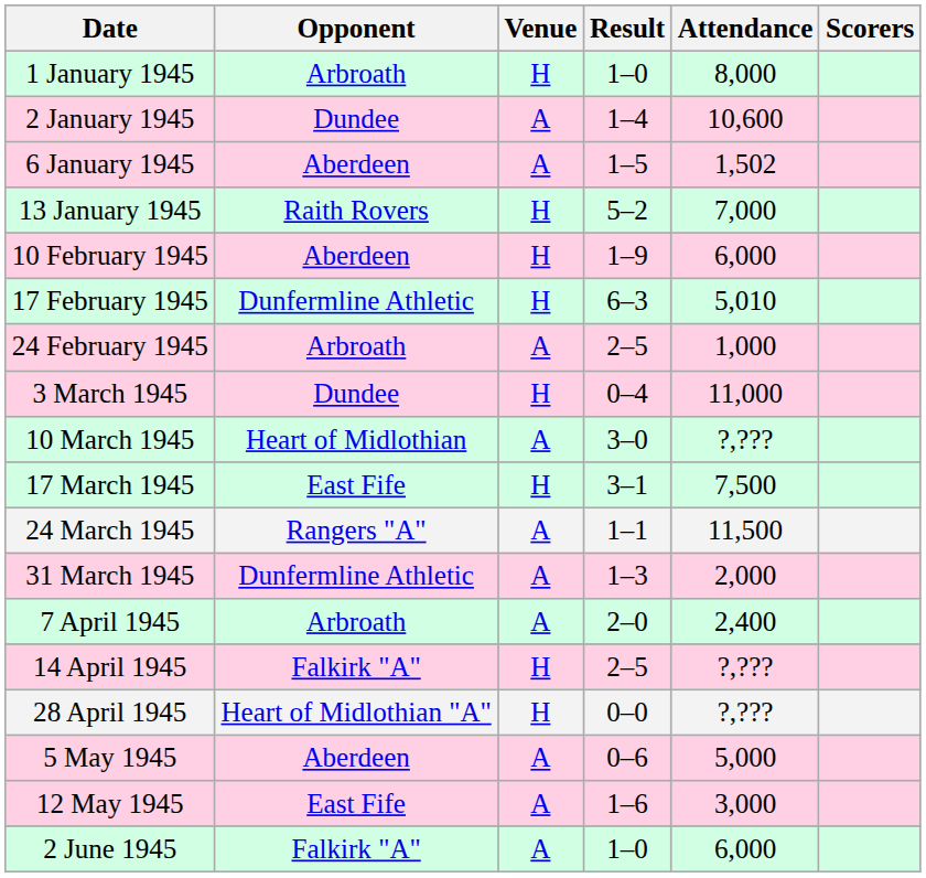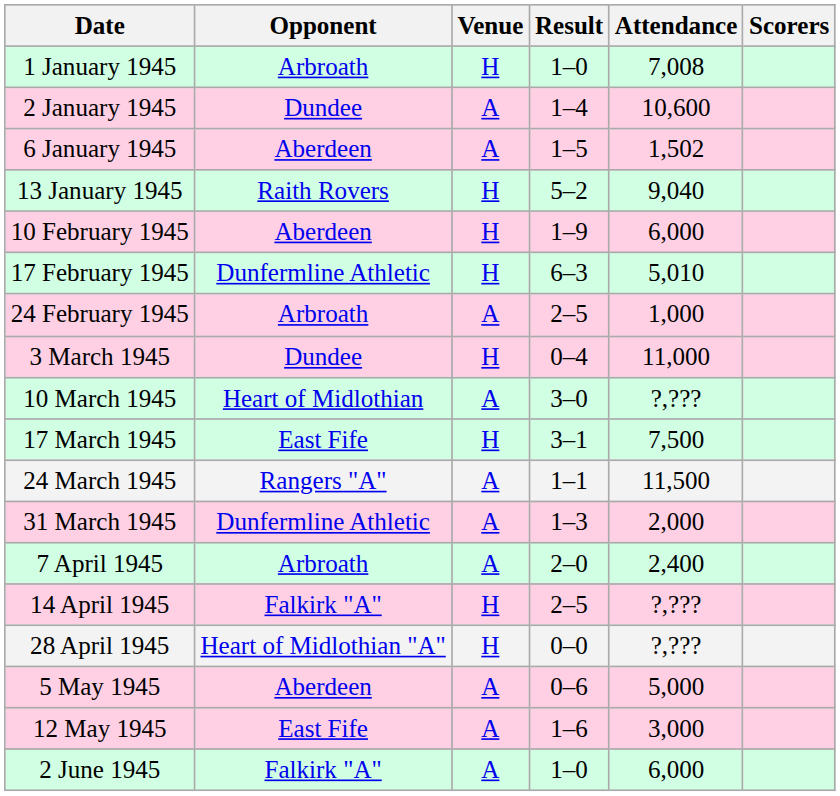 <table class="wikitable sortable" style="font-size:95%; text-align:center">
 <tr>
 <th>Date</th>
 <th>Opponent</th>
 <th>Venue</th>
 <th>Result</th>
 <th>Attendance</th>
 <th>Scorers</th>
 </tr>
 <tr bgcolor = "#d0ffe3">
 <td>1 January 1945</td>
 <td><a href='#'>Arbroath</a></td>
 <td><a href='#'>H</a></td>
 <td>1–0</td>
-<td>8,000</td>
+<td>7,008</td>
 <td></td>
 </tr>
 <tr bgcolor = "#ffd0e3">
 <td>2 January 1945</td>
 <td><a href='#'>Dundee</a></td>
 <td><a href='#'>A</a></td>
 <td>1–4</td>
 <td>10,600</td>
 <td></td>
 </tr>
 <tr bgcolor = "#ffd0e3">
 <td>6 January 1945</td>
 <td><a href='#'>Aberdeen</a></td>
 <td><a href='#'>A</a></td>
 <td>1–5</td>
 <td>1,502</td>
 <td></td>
 </tr>
 <tr bgcolor = "#d0ffe3">
 <td>13 January 1945</td>
 <td><a href='#'>Raith Rovers</a></td>
 <td><a href='#'>H</a></td>
 <td>5–2</td>
-<td>7,000</td>
+<td>9,040</td>
 <td></td>
 </tr>
 <tr bgcolor = "#ffd0e3">
 <td>10 February 1945</td>
 <td><a href='#'>Aberdeen</a></td>
 <td><a href='#'>H</a></td>
 <td>1–9</td>
 <td>6,000</td>
 <td></td>
 </tr>
 <tr bgcolor = "#d0ffe3">
 <td>17 February 1945</td>
 <td><a href='#'>Dunfermline Athletic</a></td>
 <td><a href='#'>H</a></td>
 <td>6–3</td>
 <td>5,010</td>
 <td></td>
 </tr>
 <tr bgcolor = "#ffd0e3">
 <td>24 February 1945</td>
 <td><a href='#'>Arbroath</a></td>
 <td><a href='#'>A</a></td>
 <td>2–5</td>
 <td>1,000</td>
 <td></td>
 </tr>
 <tr bgcolor = "#ffd0e3">
 <td>3 March 1945</td>
 <td><a href='#'>Dundee</a></td>
 <td><a href='#'>H</a></td>
 <td>0–4</td>
 <td>11,000</td>
 <td></td>
 </tr>
 <tr bgcolor = "#d0ffe3">
 <td>10 March 1945</td>
 <td><a href='#'>Heart of Midlothian</a></td>
 <td><a href='#'>A</a></td>
 <td>3–0</td>
 <td>?,???</td>
 <td></td>
 </tr>
 <tr bgcolor = "#d0ffe3">
 <td>17 March 1945</td>
 <td><a href='#'>East Fife</a></td>
 <td><a href='#'>H</a></td>
 <td>3–1</td>
 <td>7,500</td>
 <td></td>
 </tr>
 <tr bgcolor = "#f3f3f3">
 <td>24 March 1945</td>
 <td><a href='#'>Rangers "A"</a></td>
 <td><a href='#'>A</a></td>
 <td>1–1</td>
 <td>11,500</td>
 <td></td>
 </tr>
 <tr bgcolor = "#ffd0e3">
 <td>31 March 1945</td>
 <td><a href='#'>Dunfermline Athletic</a></td>
 <td><a href='#'>A</a></td>
 <td>1–3</td>
 <td>2,000</td>
 <td></td>
 </tr>
 <tr bgcolor = "#d0ffe3">
 <td>7 April 1945</td>
 <td><a href='#'>Arbroath</a></td>
 <td><a href='#'>A</a></td>
 <td>2–0</td>
 <td>2,400</td>
 <td></td>
 </tr>
 <tr bgcolor = "#ffd0e3">
 <td>14 April 1945</td>
 <td><a href='#'>Falkirk "A"</a></td>
 <td><a href='#'>H</a></td>
 <td>2–5</td>
 <td>?,???</td>
 <td></td>
 </tr>
 <tr bgcolor = "#f3f3f3">
 <td>28 April 1945</td>
 <td><a href='#'>Heart of Midlothian "A"</a></td>
 <td><a href='#'>H</a></td>
 <td>0–0</td>
 <td>?,???</td>
 <td></td>
 </tr>
 <tr bgcolor = "#ffd0e3">
 <td>5 May 1945</td>
 <td><a href='#'>Aberdeen</a></td>
 <td><a href='#'>A</a></td>
 <td>0–6</td>
 <td>5,000</td>
 <td></td>
 </tr>
 <tr bgcolor = "#ffd0e3">
 <td>12 May 1945</td>
 <td><a href='#'>East Fife</a></td>
 <td><a href='#'>A</a></td>
 <td>1–6</td>
 <td>3,000</td>
 <td></td>
 </tr>
 <tr bgcolor = "#d0ffe3">
 <td>2 June 1945</td>
 <td><a href='#'>Falkirk "A"</a></td>
 <td><a href='#'>A</a></td>
 <td>1–0</td>
 <td>6,000</td>
 <td></td>
 </tr>
 </table>
